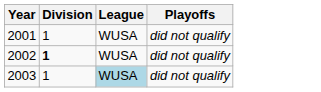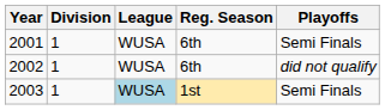 <table class="wikitable">
 <tr>
 <th>Year</th>
 <th>Division</th>
 <th>League</th>
+<th>Reg. Season</th>
 <th>Playoffs</th>
 </tr>
 <tr>
 <td>2001</td>
 <td>1</td>
 <td>WUSA</td>
-<td><em>did not qualify</em></td>
+<td>6th</td>
+<td>Semi Finals</td>
 </tr>
 <tr>
 <td>2002</td>
-<td><strong>1</strong></td>
+<td>1</td>
 <td>WUSA</td>
+<td>6th</td>
 <td><em>did not qualify</em></td>
 </tr>
 <tr>
 <td>2003</td>
 <td>1</td>
 <td style="background: lightblue;">WUSA</td>
-<td><em>did not qualify</em></td>
+<td bgcolor="FFEBAD">1st</td>
+<td>Semi Finals</td>
 </tr>
 </table>
